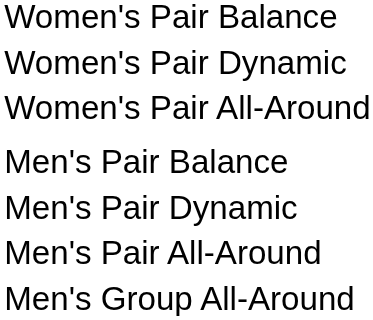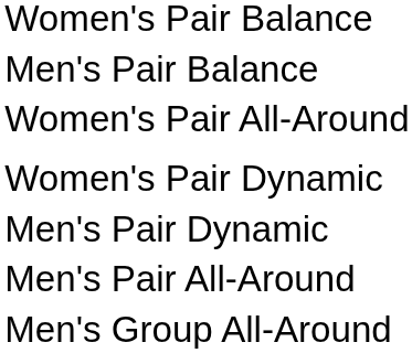 <table>
 <tr>
 <td>Women's Pair Balance</td>
 <td></td>
 <td></td>
 <td></td>
 </tr>
 <tr>
-<td>Women's Pair Dynamic</td>
+<td>Men's Pair Balance</td>
 <td></td>
 <td></td>
 <td></td>
 </tr>
 <tr>
 <td>Women's Pair All-Around</td>
 <td></td>
 <td></td>
 <td></td>
 </tr>
 <tr>
 <td></td>
 <td></td>
 <td></td>
 <td></td>
 </tr>
 <tr>
-<td>Men's Pair Balance</td>
+<td>Women's Pair Dynamic</td>
 <td></td>
 <td></td>
 <td></td>
 </tr>
 <tr>
 <td>Men's Pair Dynamic</td>
 <td></td>
 <td></td>
 <td></td>
 </tr>
 <tr>
 <td>Men's Pair All-Around</td>
 <td></td>
 <td></td>
 <td></td>
 </tr>
 <tr>
 <td>Men's Group All-Around</td>
 <td></td>
 <td></td>
 <td></td>
 </tr>
 </table>
